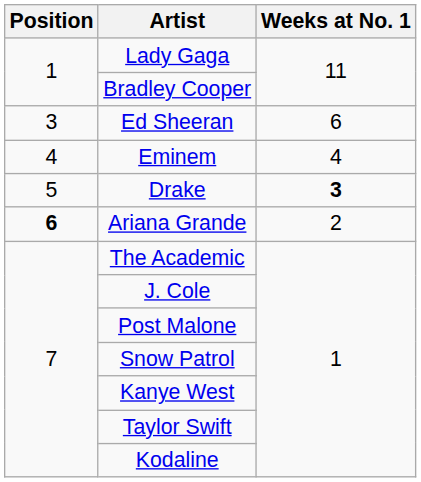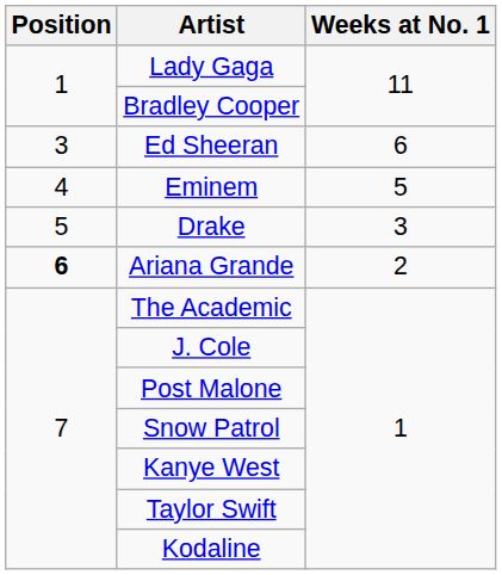 <table class="wikitable">
 <tr>
 <th style="text-align: center;">Position</th>
 <th style="text-align: center;">Artist</th>
 <th style="text-align: center;">Weeks at No. 1</th>
 </tr>
 <tr>
 <td style="text-align: center;" rowspan=2>1</td>
 <td style="text-align: center;"><a href='#'>Lady Gaga</a></td>
 <td style="text-align: center;" rowspan=2>11</td>
 </tr>
 <tr>
 <td style="text-align: center;"><a href='#'>Bradley Cooper</a></td>
 </tr>
 <tr>
 <td style="text-align: center;">3</td>
 <td style="text-align: center;"><a href='#'>Ed Sheeran</a></td>
 <td style="text-align: center;">6</td>
 </tr>
 <tr>
 <td style="text-align: center;">4</td>
 <td style="text-align: center;"><a href='#'>Eminem</a></td>
-<td style="text-align: center;">4</td>
+<td style="text-align: center;">5</td>
 </tr>
 <tr>
 <td style="text-align: center;">5</td>
 <td style="text-align: center;"><a href='#'>Drake</a></td>
-<td style="text-align: center;"><strong>3</strong></td>
+<td style="text-align: center;">3</td>
 </tr>
 <tr>
 <td style="text-align: center;"><strong>6</strong></td>
 <td style="text-align: center;"><a href='#'>Ariana Grande</a></td>
 <td style="text-align: center;">2</td>
 </tr>
 <tr>
 <td style="text-align: center;" rowspan=7>7</td>
 <td style="text-align: center;"><a href='#'>The Academic</a></td>
 <td style="text-align: center;" rowspan=7>1</td>
 </tr>
 <tr>
 <td style="text-align: center;"><a href='#'>J. Cole</a></td>
 </tr>
 <tr>
 <td style="text-align: center;"><a href='#'>Post Malone</a></td>
 </tr>
 <tr>
 <td style="text-align: center;"><a href='#'>Snow Patrol</a></td>
 </tr>
 <tr>
 <td style="text-align: center;"><a href='#'>Kanye West</a></td>
 </tr>
 <tr>
 <td style="text-align: center;"><a href='#'>Taylor Swift</a></td>
 </tr>
 <tr>
 <td style="text-align: center;"><a href='#'>Kodaline</a></td>
 </tr>
 </table>
